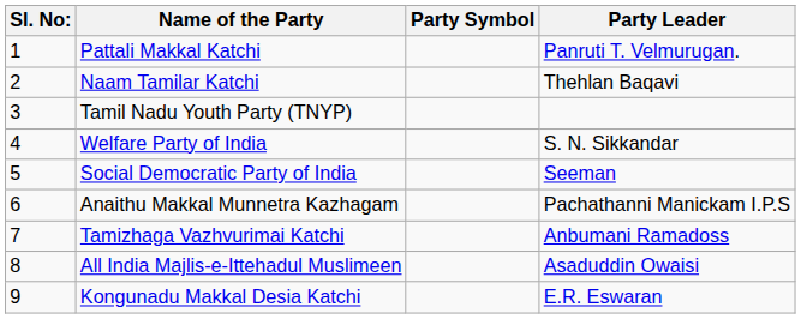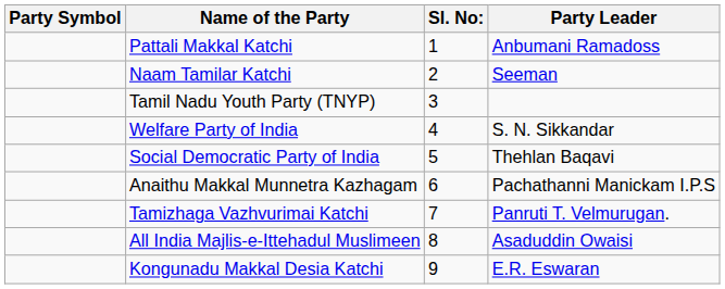 <table class="wikitable sortable">
 <tr>
+<th>Party Symbol</th>
+<th>Name of the Party</th>
 <th>Sl. No:</th>
-<th>Name of the Party</th>
-<th>Party Symbol</th>
 <th>Party Leader</th>
 </tr>
 <tr>
+<td></td>
+<td><a href='#'>Pattali Makkal Katchi</a></td>
 <td>1</td>
-<td><a href='#'>Pattali Makkal Katchi</a></td>
+<td><a href='#'>Anbumani Ramadoss</a></td>
+</tr>
+<tr>
 <td></td>
+<td><a href='#'>Naam Tamilar Katchi</a></td>
+<td>2</td>
+<td><a href='#'>Seeman</a></td>
+</tr>
+<tr>
+<td></td>
+<td>Tamil Nadu Youth Party (TNYP)</td>
+<td>3</td>
+<td></td>
+</tr>
+<tr>
+<td></td>
+<td><a href='#'>Welfare Party of India</a></td>
+<td>4</td>
+<td>S. N. Sikkandar</td>
+</tr>
+<tr>
+<td></td>
+<td><a href='#'>Social Democratic Party of India</a></td>
+<td>5</td>
+<td>Thehlan Baqavi</td>
+</tr>
+<tr>
+<td></td>
+<td>Anaithu Makkal Munnetra Kazhagam</td>
+<td>6</td>
+<td>Pachathanni Manickam I.P.S</td>
+</tr>
+<tr>
+<td></td>
+<td><a href='#'>Tamizhaga Vazhvurimai Katchi</a></td>
+<td>7</td>
 <td><a href='#'>Panruti T. Velmurugan</a>.</td>
 </tr>
 <tr>
-<td>2</td>
-<td><a href='#'>Naam Tamilar Katchi</a></td>
 <td></td>
-<td>Thehlan Baqavi</td>
-</tr>
-<tr>
-<td>3</td>
-<td>Tamil Nadu Youth Party (TNYP)</td>
-<td></td>
-<td></td>
-</tr>
-<tr>
-<td>4</td>
-<td><a href='#'>Welfare Party of India</a></td>
-<td></td>
-<td>S. N. Sikkandar</td>
-</tr>
-<tr>
-<td>5</td>
-<td><a href='#'>Social Democratic Party of India</a></td>
-<td></td>
-<td><a href='#'>Seeman</a></td>
-</tr>
-<tr>
-<td>6</td>
-<td>Anaithu Makkal Munnetra Kazhagam</td>
-<td></td>
-<td>Pachathanni Manickam I.P.S</td>
-</tr>
-<tr>
-<td>7</td>
-<td><a href='#'>Tamizhaga Vazhvurimai Katchi</a></td>
-<td></td>
-<td><a href='#'>Anbumani Ramadoss</a></td>
-</tr>
-<tr>
+<td><a href='#'>All India Majlis-e-Ittehadul Muslimeen</a></td>
 <td>8</td>
-<td><a href='#'>All India Majlis-e-Ittehadul Muslimeen</a></td>
-<td></td>
 <td><a href='#'>Asaduddin Owaisi</a></td>
 </tr>
 <tr>
+<td></td>
+<td><a href='#'>Kongunadu Makkal Desia Katchi</a></td>
 <td>9</td>
-<td><a href='#'>Kongunadu Makkal Desia Katchi</a></td>
-<td></td>
 <td><a href='#'>E.R. Eswaran</a></td>
 </tr>
 </table>
